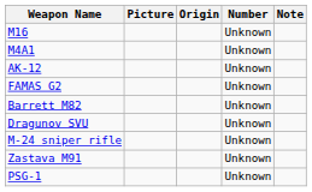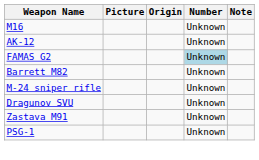 <table class="wikitable">
 <tr>
 <th>Weapon Name</th>
 <th>Picture</th>
 <th>Origin</th>
 <th>Number</th>
 <th>Note</th>
 </tr>
 <tr>
 <td><a href='#'>M16</a></td>
 <td></td>
 <td></td>
 <td>Unknown</td>
 <td></td>
 </tr>
 <tr>
-<td><a href='#'>M4A1</a></td>
-<td></td>
-<td></td>
-<td>Unknown</td>
-<td></td>
-</tr>
-<tr>
 <td><a href='#'>AK-12</a></td>
 <td></td>
 <td></td>
 <td>Unknown</td>
 <td></td>
 </tr>
 <tr>
 <td><a href='#'>FAMAS G2</a></td>
 <td></td>
 <td></td>
-<td>Unknown</td>
+<td style="background: lightblue;">Unknown</td>
 <td></td>
 </tr>
 <tr>
 <td><a href='#'>Barrett M82</a></td>
 <td></td>
 <td></td>
 <td>Unknown</td>
 <td></td>
 </tr>
 <tr>
-<td><a href='#'>Dragunov SVU</a></td>
+<td><a href='#'>M-24 sniper rifle</a></td>
 <td></td>
 <td></td>
 <td>Unknown</td>
 <td></td>
 </tr>
 <tr>
-<td><a href='#'>M-24 sniper rifle</a></td>
+<td><a href='#'>Dragunov SVU</a></td>
 <td></td>
 <td></td>
 <td>Unknown</td>
 <td></td>
 </tr>
 <tr>
 <td><a href='#'>Zastava M91</a></td>
 <td></td>
 <td></td>
 <td>Unknown</td>
 <td></td>
 </tr>
 <tr>
 <td><a href='#'>PSG-1</a></td>
 <td></td>
 <td></td>
 <td>Unknown</td>
 </tr>
 </table>
